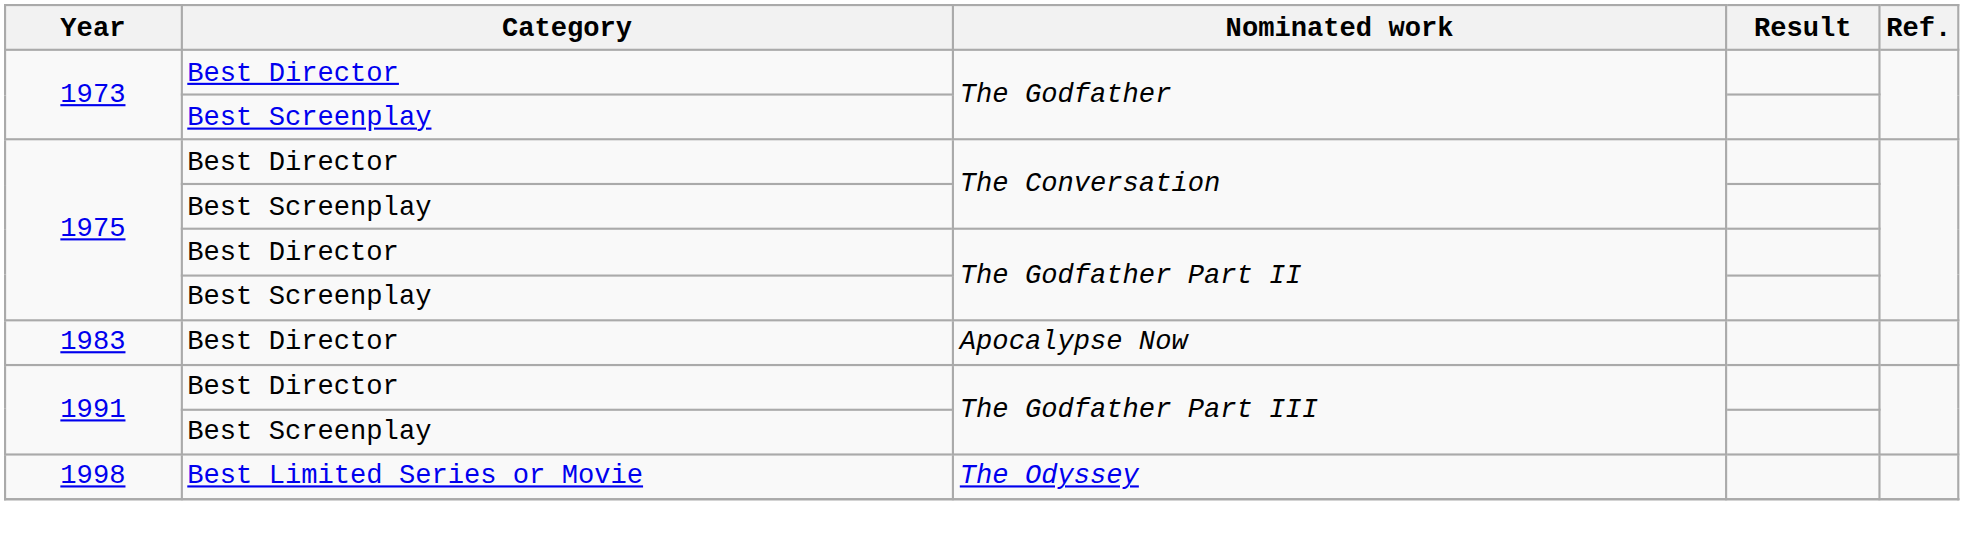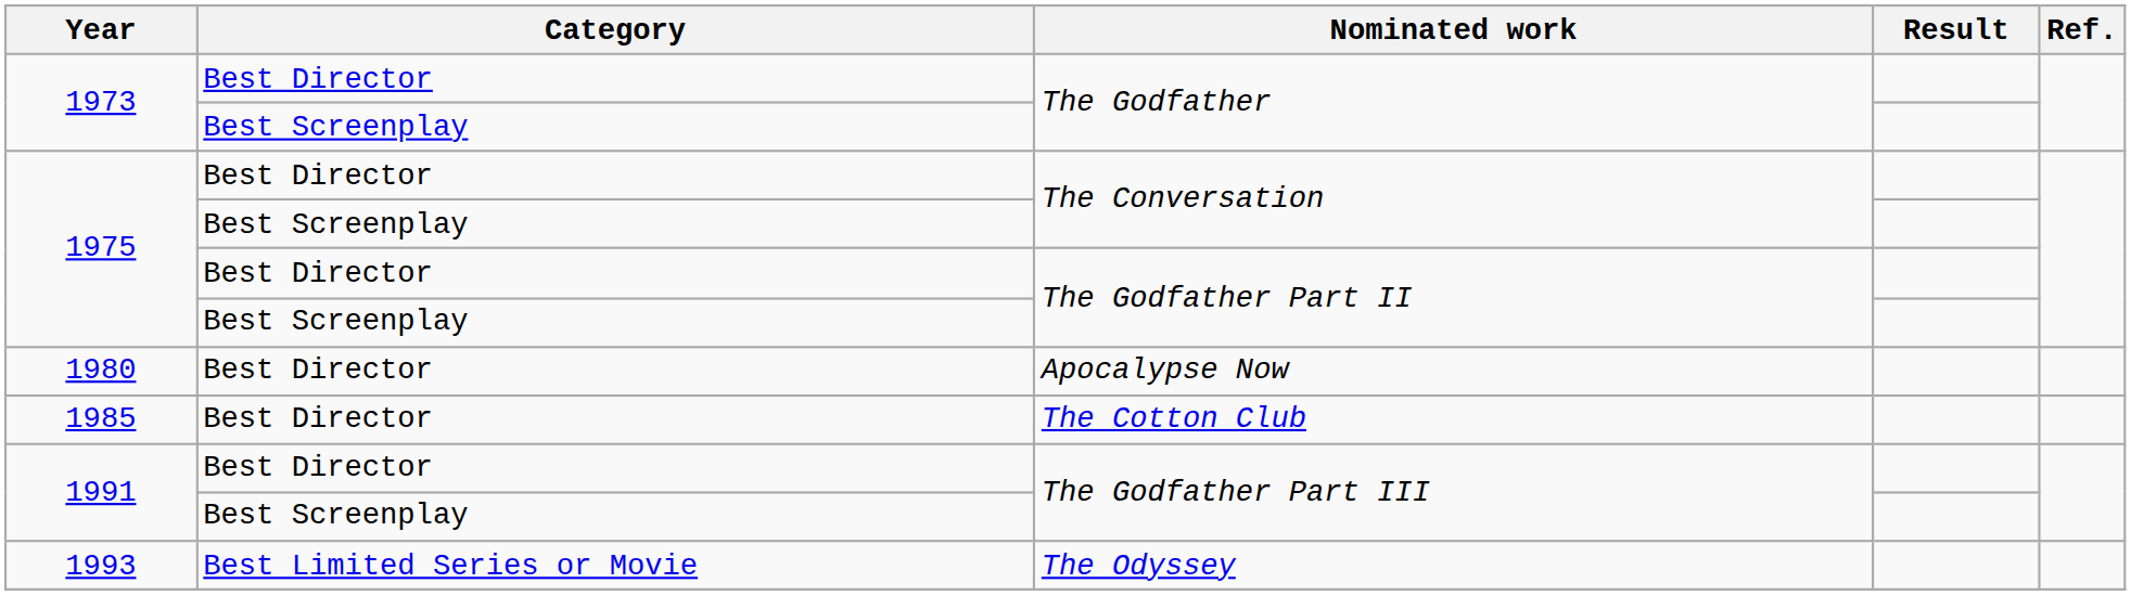 <table class="wikitable sortable plainrowheaders" Style=font-size:98%>
 <tr>
 <th scope="col" style="width:9%;">Year</th>
 <th scope="col" style="width:20em;">Category</th>
 <th scope="col" style="width:20em;">Nominated work</th>
 <th scope="col" style="width:2em;">Result</th>
 <th scope="col" style="width:4%;" class="unsortable">Ref.</th>
 </tr>
 <tr>
 <td style="text-align:center;", rowspan=2><a href='#'>1973</a></td>
 <td><a href='#'>Best Director</a></td>
 <td rowspan=2><em>The Godfather</em></td>
 <td></td>
 <td style="text-align:center;", rowspan=2></td>
 </tr>
 <tr>
 <td><a href='#'>Best Screenplay</a></td>
 <td></td>
 </tr>
 <tr>
 <td style="text-align:center;", rowspan="4"><a href='#'>1975</a></td>
 <td>Best Director</td>
 <td rowspan=2><em>The Conversation</em></td>
 <td></td>
 <td style="text-align:center;", rowspan=4></td>
 </tr>
 <tr>
 <td>Best Screenplay</td>
 <td></td>
 </tr>
 <tr>
 <td>Best Director</td>
 <td rowspan=2><em>The Godfather Part II</em></td>
 <td></td>
 </tr>
 <tr>
 <td>Best Screenplay</td>
 <td></td>
 </tr>
 <tr>
-<td style="text-align:center;", rowspan=1><a href='#'>1983</a></td>
+<td style="text-align:center;", rowspan=1><a href='#'>1980</a></td>
 <td>Best Director</td>
 <td rowspan=1><em>Apocalypse Now</em></td>
 <td></td>
 <td style="text-align:center;", rowspan=1></td>
+</tr>
+<tr>
+<td style="text-align:center;"><a href='#'>1985</a></td>
+<td>Best Director</td>
+<td><em><a href='#'>The Cotton Club</a></em></td>
+<td></td>
+<td style="text-align:center;"></td>
 </tr>
 <tr>
 <td style="text-align:center;", rowspan=2><a href='#'>1991</a></td>
 <td>Best Director</td>
 <td rowspan=2><em>The Godfather Part III</em></td>
 <td></td>
 <td style="text-align:center;", rowspan=2></td>
 </tr>
 <tr>
 <td>Best Screenplay</td>
 <td></td>
 </tr>
 <tr>
-<td style="text-align:center;", rowspan=1><a href='#'>1998</a></td>
+<td style="text-align:center;", rowspan=1><a href='#'>1993</a></td>
 <td><a href='#'>Best Limited Series or Movie</a></td>
 <td><em><a href='#'>The Odyssey</a></em></td>
 <td></td>
 <td style="text-align:center;", rowspan=1></td>
 </tr>
 <tr>
 </tr>
 </table>
